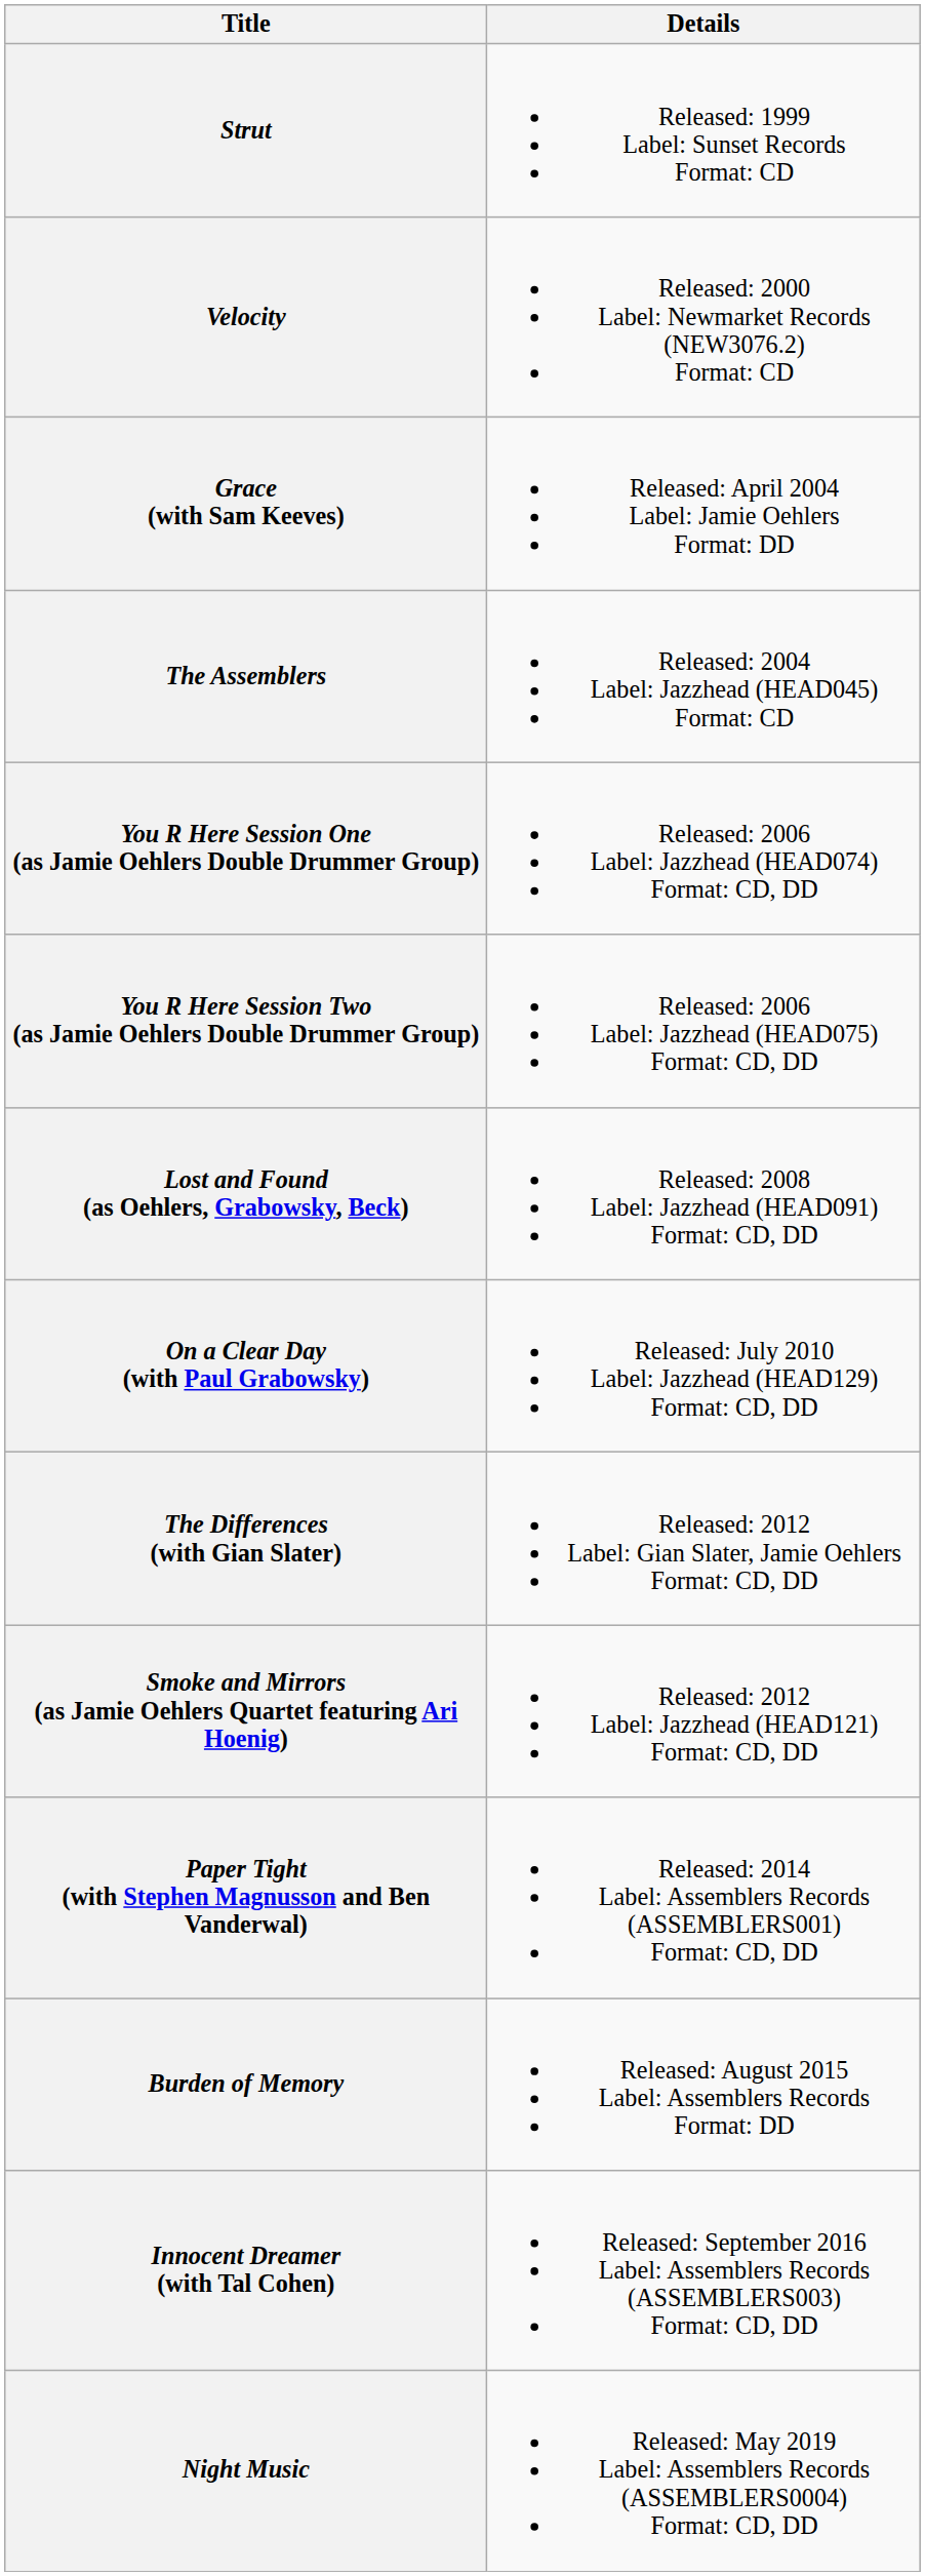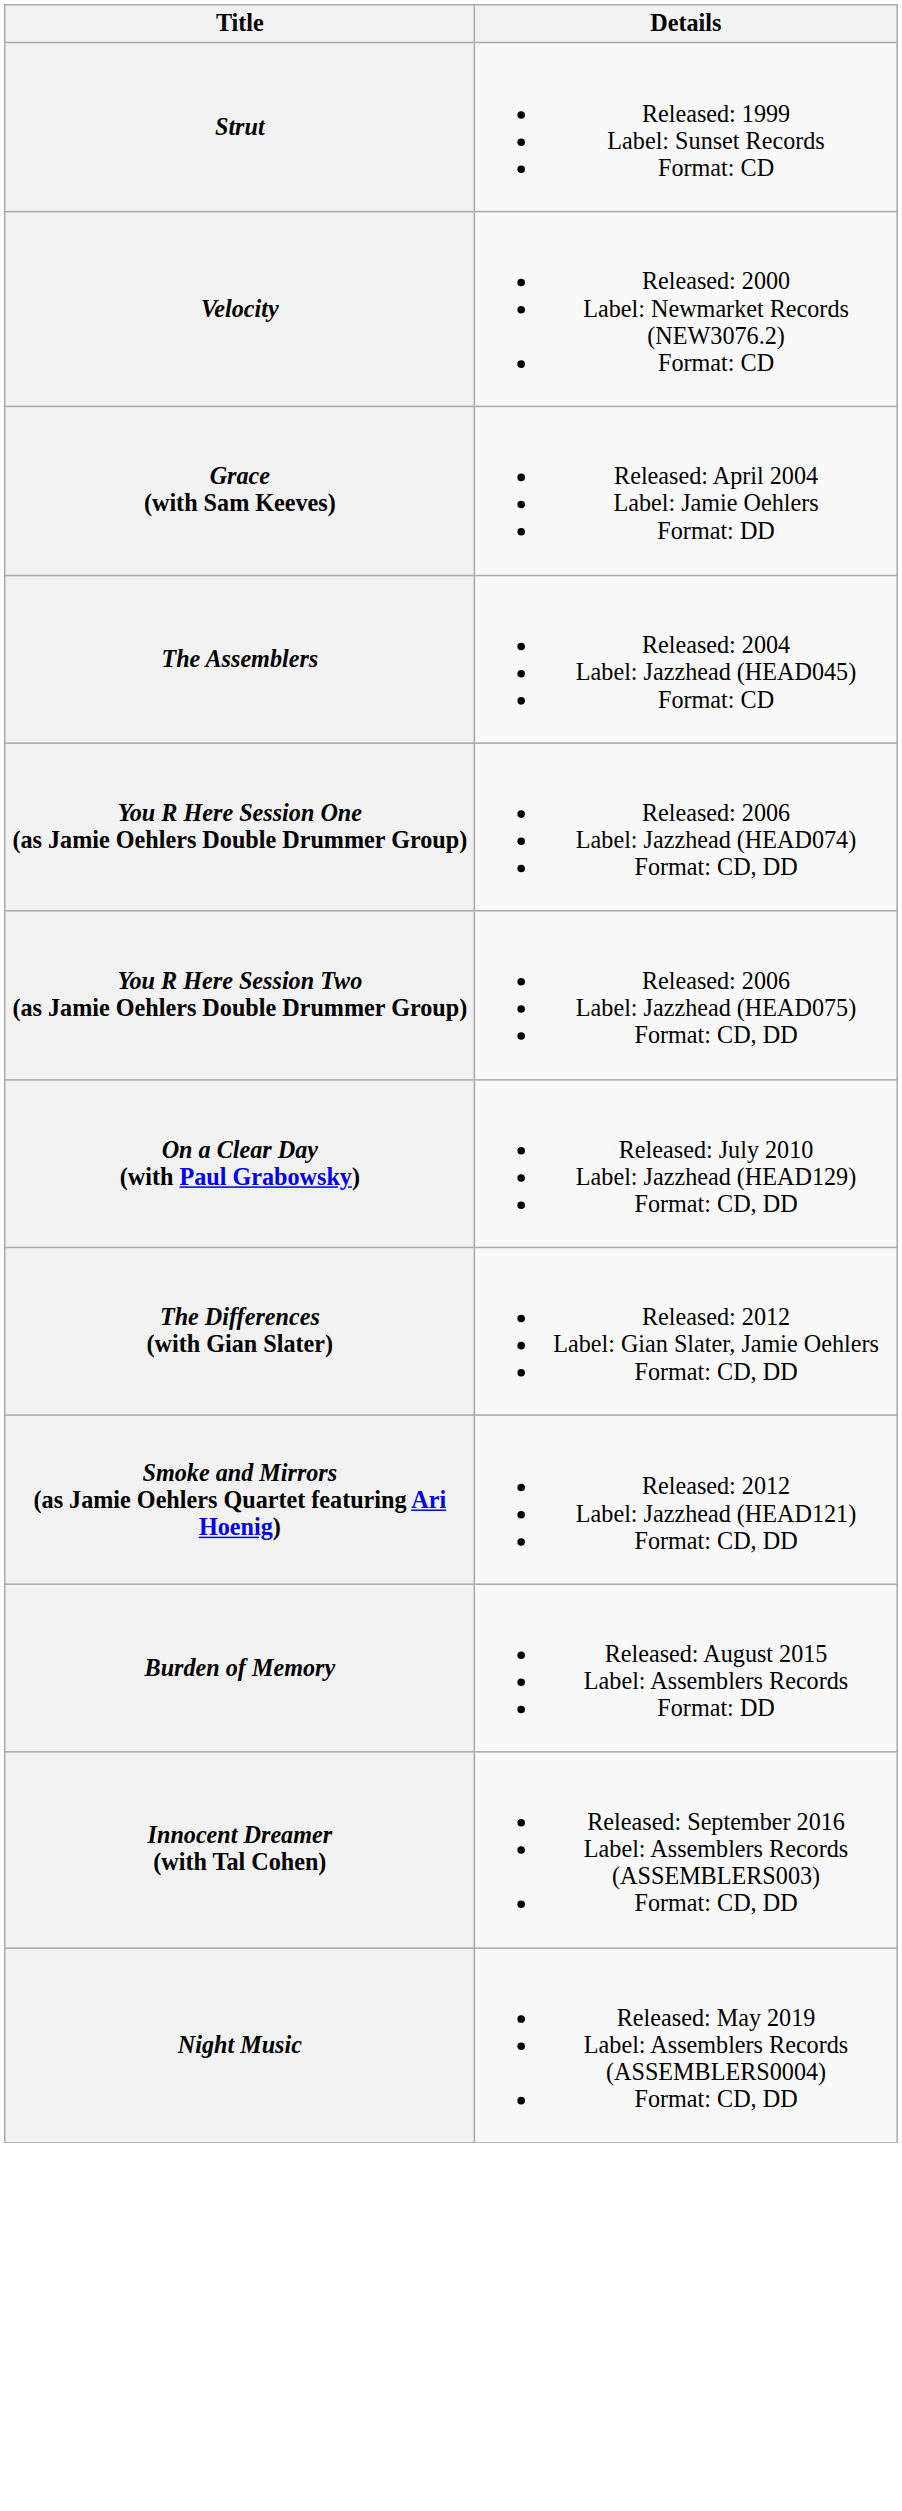 <table class="wikitable plainrowheaders" style="text-align:center;" border="1">
 <tr>
 <th scope="col" style="width:19em;">Title</th>
 <th scope="col" style="width:17em;">Details</th>
 </tr>
 <tr>
 <th scope="row"><em>Strut</em></th>
 <td><br><ul><li>Released: 1999</li><li>Label: Sunset Records</li><li>Format: CD</li></ul></td>
 </tr>
 <tr>
 <th scope="row"><em>Velocity</em></th>
 <td><br><ul><li>Released: 2000</li><li>Label: Newmarket Records (NEW3076.2)</li><li>Format: CD</li></ul></td>
 </tr>
 <tr>
 <th scope="row"><em>Grace</em> <br> (with Sam Keeves)</th>
 <td><br><ul><li>Released: April 2004</li><li>Label: Jamie Oehlers</li><li>Format: DD</li></ul></td>
 </tr>
 <tr>
 <th scope="row"><em>The Assemblers</em></th>
 <td><br><ul><li>Released: 2004</li><li>Label: Jazzhead (HEAD045)</li><li>Format: CD</li></ul></td>
 </tr>
 <tr>
 <th scope="row"><em>You R Here Session One</em> <br> (as Jamie Oehlers Double Drummer Group)</th>
 <td><br><ul><li>Released: 2006</li><li>Label: Jazzhead (HEAD074)</li><li>Format: CD, DD</li></ul></td>
 </tr>
 <tr>
 <th scope="row"><em>You R Here Session Two</em> <br> (as Jamie Oehlers Double Drummer Group)</th>
 <td><br><ul><li>Released: 2006</li><li>Label: Jazzhead (HEAD075)</li><li>Format: CD, DD</li></ul></td>
 </tr>
 <tr>
-<th scope="row"><em>Lost and Found</em> <br> (as Oehlers, <a href='#'>Grabowsky</a>, <a href='#'>Beck</a>)</th>
-<td><br><ul><li>Released: 2008</li><li>Label: Jazzhead (HEAD091)</li><li>Format: CD, DD</li></ul></td>
-</tr>
-<tr>
 <th scope="row"><em>On a Clear Day</em> <br> (with <a href='#'>Paul Grabowsky</a>)</th>
 <td><br><ul><li>Released: July 2010</li><li>Label: Jazzhead (HEAD129)</li><li>Format: CD, DD</li></ul></td>
 </tr>
 <tr>
 <th scope="row"><em>The Differences</em> <br> (with Gian Slater)</th>
 <td><br><ul><li>Released: 2012</li><li>Label: Gian Slater, Jamie Oehlers</li><li>Format: CD, DD</li></ul></td>
 </tr>
 <tr>
 <th scope="row"><em>Smoke and Mirrors</em> <br> (as Jamie Oehlers Quartet featuring <a href='#'>Ari Hoenig</a>)</th>
 <td><br><ul><li>Released: 2012</li><li>Label: Jazzhead (HEAD121)</li><li>Format: CD, DD</li></ul></td>
-</tr>
-<tr>
-<th scope="row"><em>Paper Tight</em> <br> (with <a href='#'>Stephen Magnusson</a> and Ben Vanderwal)</th>
-<td><br><ul><li>Released: 2014</li><li>Label: Assemblers Records (ASSEMBLERS001)</li><li>Format: CD, DD</li></ul></td>
 </tr>
 <tr>
 <th scope="row"><em>Burden of Memory</em></th>
 <td><br><ul><li>Released: August 2015</li><li>Label: Assemblers Records</li><li>Format: DD</li></ul></td>
 </tr>
 <tr>
 <th scope="row"><em>Innocent Dreamer</em> <br> (with Tal Cohen)</th>
 <td><br><ul><li>Released: September 2016</li><li>Label: Assemblers Records (ASSEMBLERS003)</li><li>Format: CD, DD</li></ul></td>
 </tr>
 <tr>
 <th scope="row"><em>Night Music</em></th>
 <td><br><ul><li>Released: May 2019</li><li>Label: Assemblers Records (ASSEMBLERS0004)</li><li>Format: CD, DD</li></ul></td>
 </tr>
 </table>
